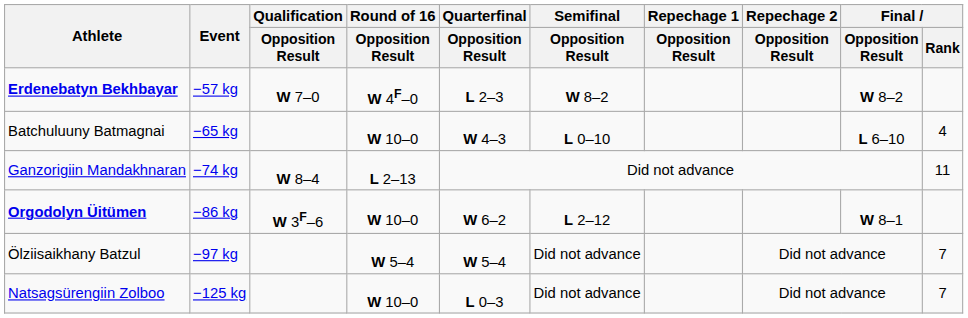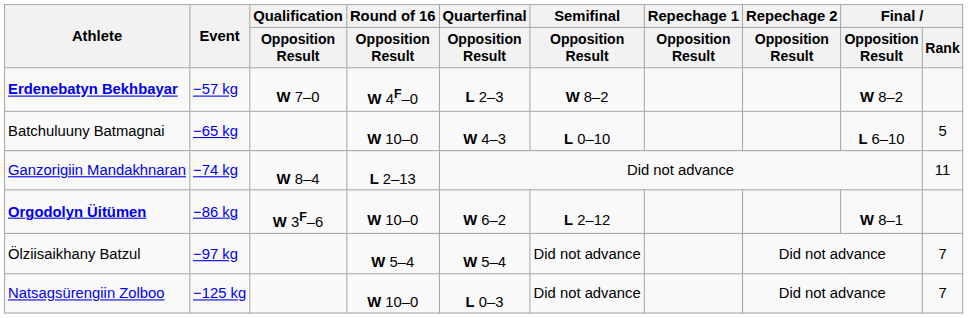 <table class=wikitable style=font-size:85%;text-align:center>
 <tr>
 <th rowspan="2">Athlete</th>
 <th rowspan="2">Event</th>
 <th>Qualification</th>
 <th>Round of 16</th>
 <th>Quarterfinal</th>
 <th>Semifinal</th>
 <th>Repechage 1</th>
 <th>Repechage 2</th>
 <th colspan=2>Final / </th>
 </tr>
 <tr style="font-size: 95%">
 <th>Opposition<br>Result</th>
 <th>Opposition<br>Result</th>
 <th>Opposition<br>Result</th>
 <th>Opposition<br>Result</th>
 <th>Opposition<br>Result</th>
 <th>Opposition<br>Result</th>
 <th>Opposition<br>Result</th>
 <th>Rank</th>
 </tr>
 <tr>
 <td align=left><strong><a href='#'>Erdenebatyn Bekhbayar</a></strong></td>
 <td align=left><a href='#'>−57 kg</a></td>
 <td><br><strong>W</strong> 7–0</td>
 <td><br><strong>W</strong> 4<sup><strong>F</strong></sup>–0</td>
 <td><br><strong>L</strong> 2–3</td>
 <td><br><strong>W</strong> 8–2</td>
 <td></td>
 <td></td>
 <td><br><strong>W</strong> 8–2</td>
 <td></td>
 </tr>
 <tr>
 <td align=left>Batchuluuny Batmagnai</td>
 <td align=left><a href='#'>−65 kg</a></td>
 <td></td>
 <td><br><strong>W</strong> 10–0</td>
 <td><br><strong>W</strong> 4–3</td>
 <td><br><strong>L</strong> 0–10</td>
 <td></td>
 <td></td>
 <td><br><strong>L</strong> 6–10</td>
-<td>4</td>
+<td>5</td>
 </tr>
 <tr>
 <td align=left><a href='#'>Ganzorigiin Mandakhnaran</a></td>
 <td align=left><a href='#'>−74 kg</a></td>
 <td><br><strong>W</strong> 8–4</td>
 <td><br><strong>L</strong> 2–13</td>
 <td colspan=5>Did not advance</td>
 <td>11</td>
 </tr>
 <tr>
 <td align=left><strong><a href='#'>Orgodolyn Üitümen</a></strong></td>
 <td align=left><a href='#'>−86 kg</a></td>
 <td><br><strong>W</strong> 3<sup><strong>F</strong></sup>–6</td>
 <td><br><strong>W</strong> 10–0</td>
 <td><br><strong>W</strong> 6–2</td>
 <td><br><strong>L</strong> 2–12</td>
 <td></td>
 <td></td>
 <td><br><strong>W</strong> 8–1</td>
 <td></td>
 </tr>
 <tr>
 <td align=left>Ölziisaikhany Batzul</td>
 <td align=left><a href='#'>−97 kg</a></td>
 <td></td>
 <td><br><strong>W</strong> 5–4</td>
 <td><br><strong>W</strong> 5–4</td>
 <td>Did not advance</td>
 <td></td>
 <td colspan=2>Did not advance</td>
 <td>7</td>
 </tr>
 <tr>
 <td align=left><a href='#'>Natsagsürengiin Zolboo</a></td>
 <td align=left><a href='#'>−125 kg</a></td>
 <td></td>
 <td><br><strong>W</strong> 10–0</td>
 <td><br><strong>L</strong> 0–3</td>
 <td>Did not advance</td>
 <td></td>
 <td colspan=2>Did not advance</td>
 <td>7</td>
 </tr>
 </table>
